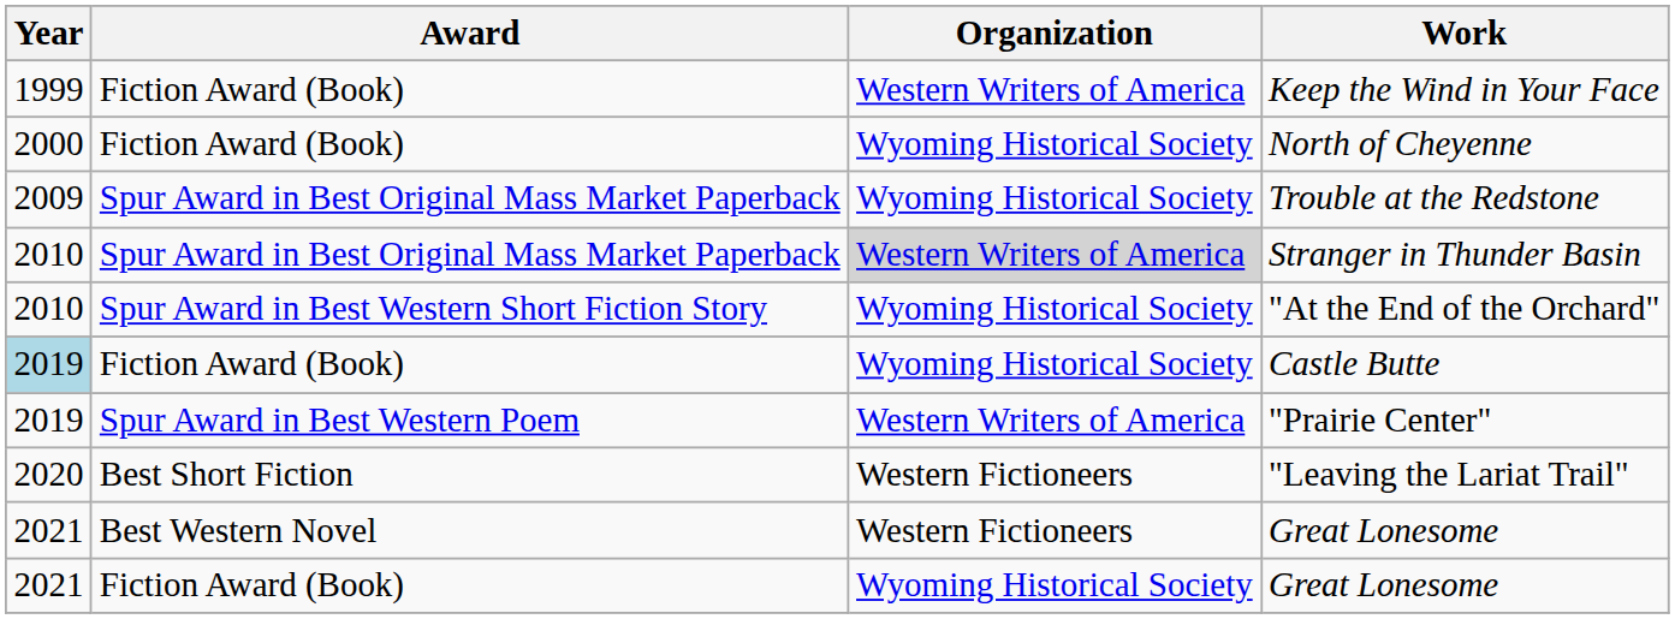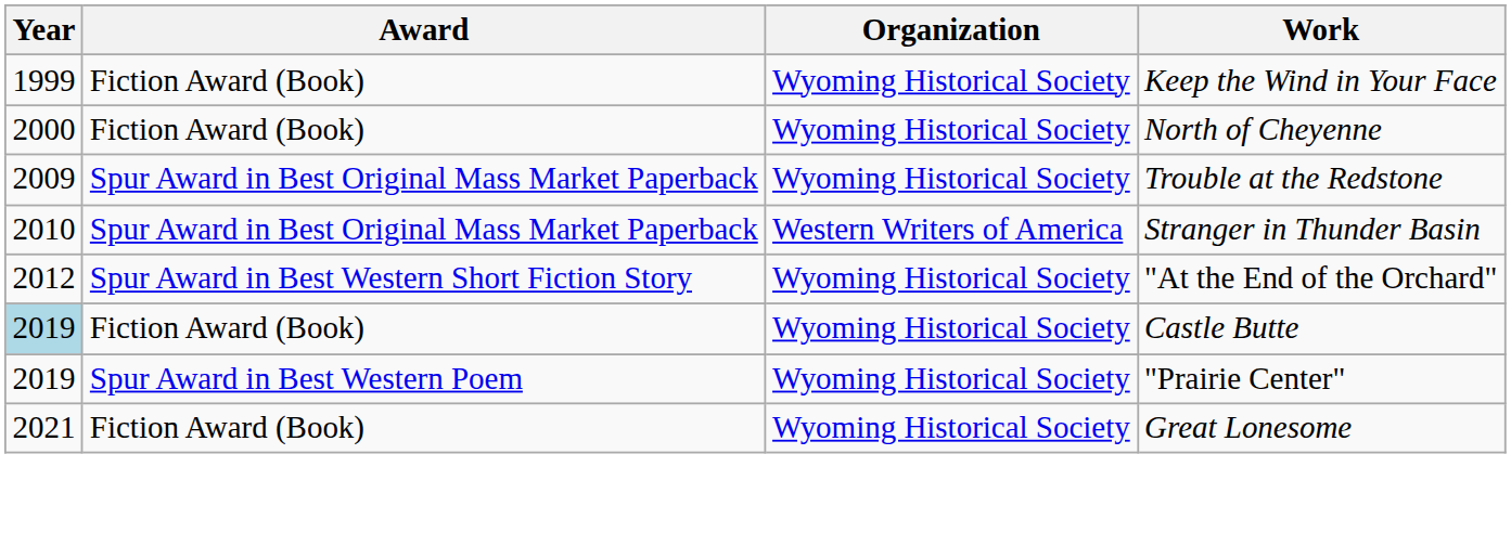 <table class="wikitable">
 <tr>
 <th>Year</th>
 <th>Award</th>
 <th>Organization</th>
 <th>Work</th>
 </tr>
 <tr>
 <td>1999</td>
 <td>Fiction Award (Book)</td>
-<td><a href='#'>Western Writers of America</a></td>
+<td><a href='#'>Wyoming Historical Society</a></td>
 <td><em>Keep the Wind in Your Face</em></td>
 </tr>
 <tr>
 <td>2000</td>
 <td>Fiction Award (Book)</td>
 <td><a href='#'>Wyoming Historical Society</a></td>
 <td><em>North of Cheyenne</em></td>
 </tr>
 <tr>
 <td>2009</td>
 <td><a href='#'>Spur Award in Best Original Mass Market Paperback</a></td>
 <td><a href='#'>Wyoming Historical Society</a></td>
 <td><em>Trouble at the Redstone</em></td>
 </tr>
 <tr>
 <td>2010</td>
 <td><a href='#'>Spur Award in Best Original Mass Market Paperback</a></td>
-<td style="background: lightgrey;"><a href='#'>Western Writers of America</a></td>
+<td><a href='#'>Western Writers of America</a></td>
 <td><em>Stranger in Thunder Basin</em></td>
 </tr>
 <tr>
-<td>2010</td>
+<td>2012</td>
 <td><a href='#'>Spur Award in Best Western Short Fiction Story</a></td>
 <td><a href='#'>Wyoming Historical Society</a></td>
 <td>"At the End of the Orchard"</td>
 </tr>
 <tr>
 <td style="background: lightblue;">2019</td>
 <td>Fiction Award (Book)</td>
 <td><a href='#'>Wyoming Historical Society</a></td>
 <td><em>Castle Butte</em></td>
 </tr>
 <tr>
 <td>2019</td>
 <td><a href='#'>Spur Award in Best Western Poem</a></td>
-<td><a href='#'>Western Writers of America</a></td>
+<td><a href='#'>Wyoming Historical Society</a></td>
 <td>"Prairie Center"</td>
-</tr>
-<tr>
-<td>2020</td>
-<td>Best Short Fiction</td>
-<td>Western Fictioneers</td>
-<td>"Leaving the Lariat Trail"</td>
-</tr>
-<tr>
-<td>2021</td>
-<td>Best Western Novel</td>
-<td>Western Fictioneers</td>
-<td><em>Great Lonesome</em></td>
 </tr>
 <tr>
 <td>2021</td>
 <td>Fiction Award (Book)</td>
 <td><a href='#'>Wyoming Historical Society</a></td>
 <td><em>Great Lonesome</em></td>
 </tr>
 </table>
